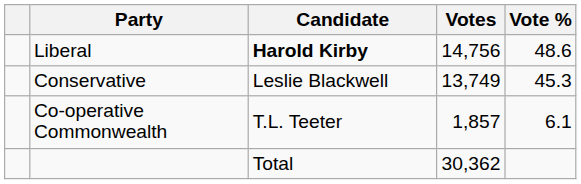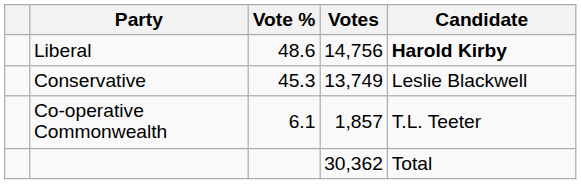 <table class="wikitable">
 <tr>
 <th></th>
 <th scope="col" width="175">Party</th>
+<th>Vote %</th>
+<th>Votes</th>
 <th scope="col" width="150">Candidate</th>
-<th>Votes</th>
-<th>Vote %</th>
 </tr>
 <tr>
 <td>   </td>
 <td>Liberal</td>
+<td align=right>48.6</td>
+<td align=right>14,756</td>
 <td><strong>Harold Kirby</strong></td>
-<td align=right>14,756</td>
-<td align=right>48.6</td>
 </tr>
 <tr>
 <td>   </td>
 <td>Conservative</td>
+<td align=right>45.3</td>
+<td align=right>13,749</td>
 <td>Leslie Blackwell</td>
-<td align=right>13,749</td>
-<td align=right>45.3</td>
 </tr>
 <tr>
 <td>   </td>
 <td>Co-operative Commonwealth</td>
+<td align=right>6.1</td>
+<td align=right>1,857</td>
 <td>T.L. Teeter</td>
-<td align=right>1,857</td>
-<td align=right>6.1</td>
 </tr>
 <tr>
 <td></td>
 <td></td>
+<td></td>
+<td align=right>30,362</td>
 <td>Total</td>
-<td align=right>30,362</td>
-<td></td>
 </tr>
 </table>
